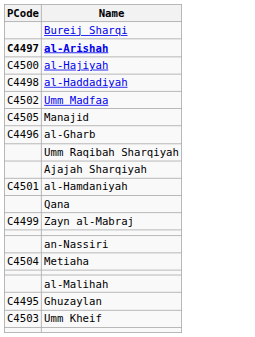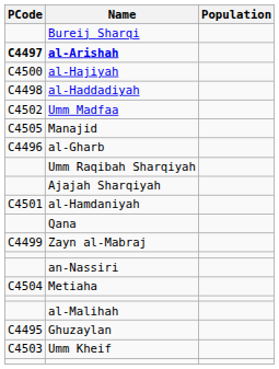 <table class="wikitable sortable">
 <tr>
 <th>PCode</th>
 <th>Name</th>
+<th>Population</th>
 </tr>
 <tr>
 <td></td>
 <td><a href='#'>Bureij Sharqi</a></td>
+<td align=right></td>
 </tr>
 <tr>
 <td><strong>C4497</strong></td>
 <td><strong><a href='#'>al-Arishah</a></strong></td>
+<td align=right><strong></strong></td>
 </tr>
 <tr>
 <td>C4500</td>
 <td><a href='#'>al-Hajiyah</a></td>
+<td align=right></td>
 </tr>
 <tr>
 <td>C4498</td>
 <td><a href='#'>al-Haddadiyah</a></td>
+<td align=right></td>
 </tr>
 <tr>
 <td>C4502</td>
 <td><a href='#'>Umm Madfaa</a></td>
+<td align=right></td>
 </tr>
 <tr>
 <td>C4505</td>
 <td>Manajid</td>
+<td align=right></td>
 </tr>
 <tr>
 <td>C4496</td>
 <td>al-Gharb</td>
+<td align=right></td>
 </tr>
 <tr>
 <td></td>
 <td>Umm Raqibah Sharqiyah</td>
+<td align=right></td>
 </tr>
 <tr>
 <td></td>
 <td>Ajajah Sharqiyah</td>
+<td align=right></td>
 </tr>
 <tr>
 <td>C4501</td>
 <td>al-Hamdaniyah</td>
+<td align=right></td>
 </tr>
 <tr>
 <td></td>
 <td>Qana</td>
+<td align=right></td>
 </tr>
 <tr>
 <td>C4499</td>
 <td>Zayn al-Mabraj</td>
+<td align=right></td>
 </tr>
 <tr>
 <td></td>
 <td></td>
+<td align=right></td>
 </tr>
 <tr>
 <td></td>
 <td>an-Nassiri</td>
+<td align=right></td>
 </tr>
 <tr>
 <td>C4504</td>
 <td>Metiaha</td>
+<td align=right></td>
 </tr>
 <tr>
 <td></td>
 <td></td>
+<td align=right></td>
 </tr>
 <tr>
 <td></td>
 <td>al-Malihah</td>
+<td align=right></td>
 </tr>
 <tr>
 <td>C4495</td>
 <td>Ghuzaylan</td>
+<td align=right></td>
 </tr>
 <tr>
 <td>C4503</td>
 <td>Umm Kheif</td>
+<td align=right></td>
 </tr>
 <tr>
 <td></td>
 <td></td>
+<td align=right></td>
 </tr>
 </table>
